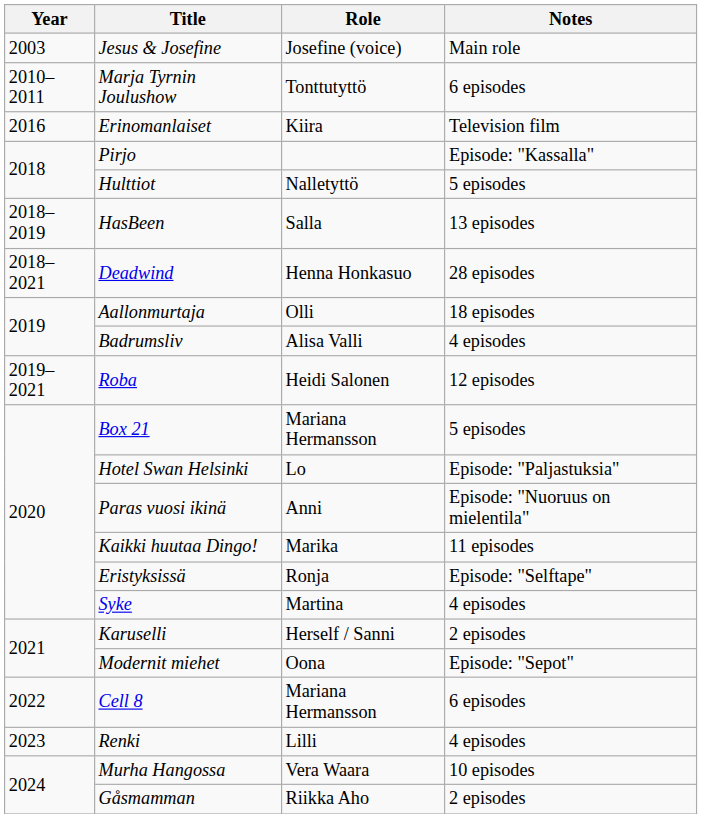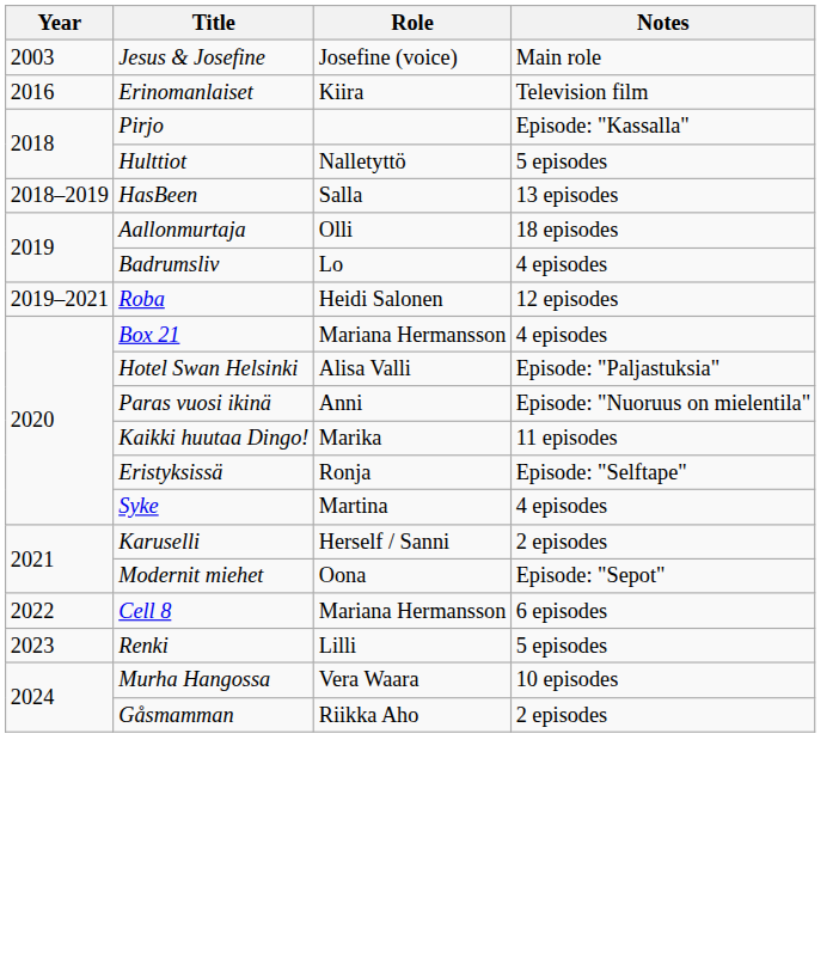 <table class="wikitable sortable">
 <tr>
 <th>Year</th>
 <th>Title</th>
 <th>Role</th>
 <th class="unsortable">Notes</th>
 </tr>
 <tr>
 <td>2003</td>
 <td><em>Jesus & Josefine</em></td>
 <td>Josefine (voice)</td>
 <td>Main role</td>
-</tr>
-<tr>
-<td>2010–2011</td>
-<td><em>Marja Tyrnin Joulushow</em></td>
-<td>Tonttutyttö</td>
-<td>6 episodes</td>
 </tr>
 <tr>
 <td>2016</td>
 <td><em>Erinomanlaiset</em></td>
 <td>Kiira</td>
 <td>Television film</td>
 </tr>
 <tr>
 <td rowspan="2">2018</td>
 <td><em>Pirjo</em></td>
 <td></td>
 <td>Episode: "Kassalla"</td>
 </tr>
 <tr>
 <td><em>Hulttiot</em></td>
 <td>Nalletyttö</td>
 <td>5 episodes</td>
 </tr>
 <tr>
 <td>2018–2019</td>
 <td><em>HasBeen</em></td>
 <td>Salla</td>
 <td>13 episodes</td>
 </tr>
 <tr>
-<td>2018–2021</td>
-<td><em><a href='#'>Deadwind</a></em></td>
-<td>Henna Honkasuo</td>
-<td>28 episodes</td>
-</tr>
-<tr>
 <td rowspan="2">2019</td>
 <td><em>Aallonmurtaja</em></td>
 <td>Olli</td>
 <td>18 episodes</td>
 </tr>
 <tr>
 <td><em>Badrumsliv</em></td>
-<td>Alisa Valli</td>
+<td>Lo</td>
 <td>4 episodes</td>
 </tr>
 <tr>
 <td>2019–2021</td>
 <td><em><a href='#'>Roba</a></em></td>
 <td>Heidi Salonen</td>
 <td>12 episodes</td>
 </tr>
 <tr>
 <td rowspan="6">2020</td>
 <td><em><a href='#'>Box 21</a></em></td>
 <td>Mariana Hermansson</td>
-<td>5 episodes</td>
+<td>4 episodes</td>
 </tr>
 <tr>
 <td><em>Hotel Swan Helsinki</em></td>
-<td>Lo</td>
+<td>Alisa Valli</td>
 <td>Episode: "Paljastuksia"</td>
 </tr>
 <tr>
 <td><em>Paras vuosi ikinä</em></td>
 <td>Anni</td>
 <td>Episode: "Nuoruus on mielentila"</td>
 </tr>
 <tr>
 <td><em>Kaikki huutaa Dingo!</em></td>
 <td>Marika</td>
 <td>11 episodes</td>
 </tr>
 <tr>
 <td><em>Eristyksissä</em></td>
 <td>Ronja</td>
 <td>Episode: "Selftape"</td>
 </tr>
 <tr>
 <td><em><a href='#'>Syke</a></em></td>
 <td>Martina</td>
 <td>4 episodes</td>
 </tr>
 <tr>
 <td rowspan="2">2021</td>
 <td><em>Karuselli</em></td>
 <td>Herself / Sanni</td>
 <td>2 episodes</td>
 </tr>
 <tr>
 <td><em>Modernit miehet</em></td>
 <td>Oona</td>
 <td>Episode: "Sepot"</td>
 </tr>
 <tr>
 <td>2022</td>
 <td><em><a href='#'>Cell 8</a></em></td>
 <td>Mariana Hermansson</td>
 <td>6 episodes</td>
 </tr>
 <tr>
 <td>2023</td>
 <td><em>Renki</em></td>
 <td>Lilli</td>
-<td>4 episodes</td>
+<td>5 episodes</td>
 </tr>
 <tr>
 <td rowspan="2">2024</td>
 <td><em>Murha Hangossa</em></td>
 <td>Vera Waara</td>
 <td>10 episodes</td>
 </tr>
 <tr>
 <td><em>Gåsmamman</em></td>
 <td>Riikka Aho</td>
 <td>2 episodes</td>
 </tr>
 </table>
